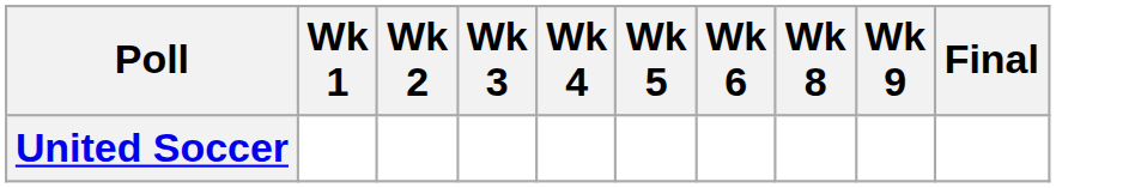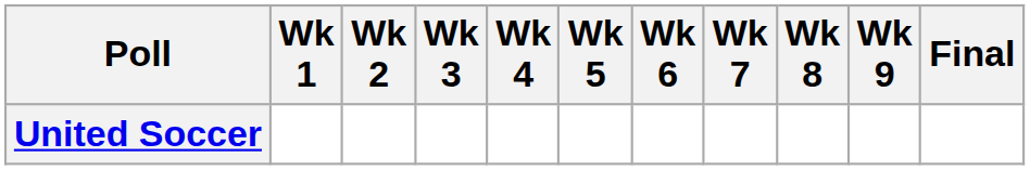 <table class="wikitable" style="white-space:nowrap;text-align:center;">
 <tr>
 <th>Poll</th>
 <th>Wk<br>1</th>
 <th>Wk<br>2</th>
 <th>Wk<br>3</th>
 <th>Wk<br>4</th>
 <th>Wk<br>5</th>
 <th>Wk<br>6</th>
+<th>Wk<br>7</th>
 <th>Wk<br>8</th>
 <th>Wk<br>9</th>
 <th>Final<br></th>
 </tr>
 <tr>
 <th><a href='#'>United Soccer</a></th>
 <td style="background:#FFFFFF;"></td>
 <td style="background:#FFFFFF;"></td>
 <td style="background:#FFFFFF;"></td>
 <td style="background:#FFFFFF;"></td>
 <td style="background:#FFFFFF;"></td>
 <td style="background:#FFFFFF;"></td>
 <td style="background:#FFFFFF;"></td>
 <td style="background:#FFFFFF;"></td>
 <td style="background:#FFFFFF;"></td>
+<td style="background:#FFFFFF;"></td>
 </tr>
 </table>
